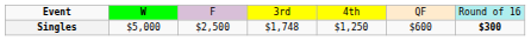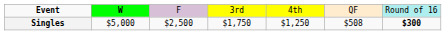 <table class=wikitable style=font-size:95%;text-align:center>
 <tr>
 <td style="width:130px"><strong>Event</strong></td>
 <td style="width:85px; background:lime"><strong>W</strong></td>
 <td style="width:85px; background:thistle">F</td>
 <td style="width:85px; background:#ffff00">3rd</td>
 <td style="width:85px; background:#ffff00">4th</td>
 <td style="width:85px; background:#ffebcd">QF</td>
 <td style="width:85px; background:#afeeee">Round of 16</td>
 </tr>
 <tr>
 <th style=background:#f3f3f3>Singles </th>
 <td>$5,000</td>
 <td>$2,500</td>
-<td>$1,748</td>
+<td>$1,750</td>
 <td>$1,250</td>
-<td>$600</td>
+<td>$508</td>
 <td><strong>$300</strong></td>
 </tr>
 </table>
